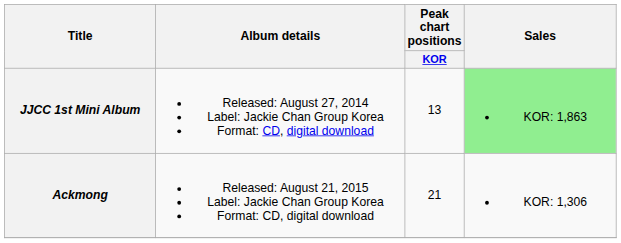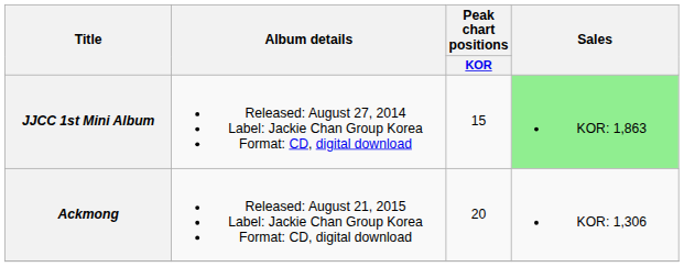 <table class="wikitable plainrowheaders" style="text-align:center;">
 <tr>
 <th scope="col" rowspan="2" style="width:12em;">Title</th>
 <th scope="col" rowspan="2" style="width:20em;">Album details</th>
 <th scope="col" colspan="1">Peak chart positions</th>
 <th scope="col" rowspan="2" style="width:12em;">Sales</th>
 </tr>
 <tr>
 <th scope="col" style="width:3em;font-size:90%;"><a href='#'>KOR</a><br></th>
 </tr>
 <tr>
 <th scope="row"><em>JJCC 1st Mini Album</em></th>
 <td><br><ul><li>Released: August 27, 2014</li><li>Label: Jackie Chan Group Korea</li><li>Format: <a href='#'>CD</a>, <a href='#'>digital download</a></li></ul></td>
-<td>13</td>
+<td>15</td>
 <td style="background: lightgreen;"><br><ul><li>KOR: 1,863</li></ul></td>
 </tr>
 <tr>
 <th scope="row"><em>Ackmong</em></th>
 <td><br><ul><li>Released: August 21, 2015</li><li>Label: Jackie Chan Group Korea</li><li>Format: CD, digital download</li></ul></td>
-<td>21</td>
+<td>20</td>
 <td><br><ul><li>KOR: 1,306</li></ul></td>
 </tr>
 <tr>
 </tr>
 </table>
